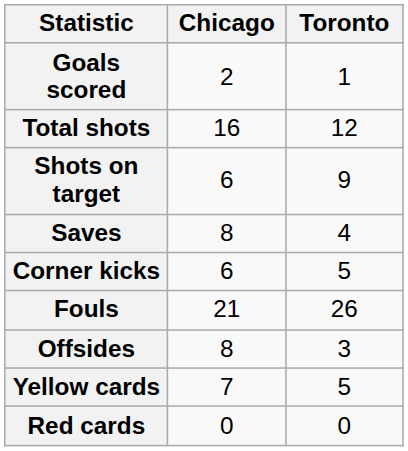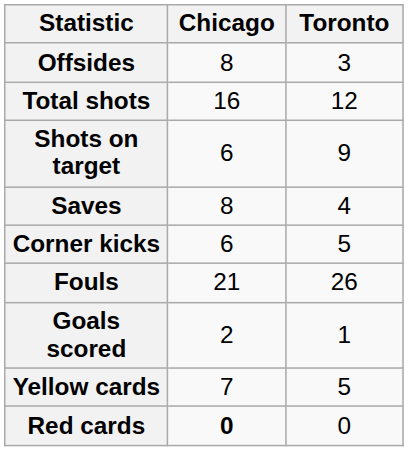 <table class="wikitable plainrowheaders" style="text-align:center">
 <tr>
 <th scope="col" style="width:100px;">Statistic</th>
 <th scope="col" style="width:70px;">Chicago</th>
 <th scope="col" style="width:70px;">Toronto</th>
 </tr>
 <tr>
-<th scope=row>Goals scored</th>
-<td>2</td>
-<td>1</td>
+<th scope=row>Offsides</th>
+<td>8</td>
+<td>3</td>
 </tr>
 <tr>
 <th scope=row>Total shots</th>
 <td>16</td>
 <td>12</td>
 </tr>
 <tr>
 <th scope=row>Shots on target</th>
 <td>6</td>
 <td>9</td>
 </tr>
 <tr>
 <th scope=row>Saves</th>
 <td>8</td>
 <td>4</td>
 </tr>
 <tr>
 <th scope=row>Corner kicks</th>
 <td>6</td>
 <td>5</td>
 </tr>
 <tr>
 <th scope=row>Fouls</th>
 <td>21</td>
 <td>26</td>
 </tr>
 <tr>
-<th scope=row>Offsides</th>
-<td>8</td>
-<td>3</td>
+<th scope=row>Goals scored</th>
+<td>2</td>
+<td>1</td>
 </tr>
 <tr>
 <th scope=row>Yellow cards</th>
 <td>7</td>
 <td>5</td>
 </tr>
 <tr>
 <th scope=row>Red cards</th>
-<td>0</td>
+<td><strong>0</strong></td>
 <td>0</td>
 </tr>
 </table>
